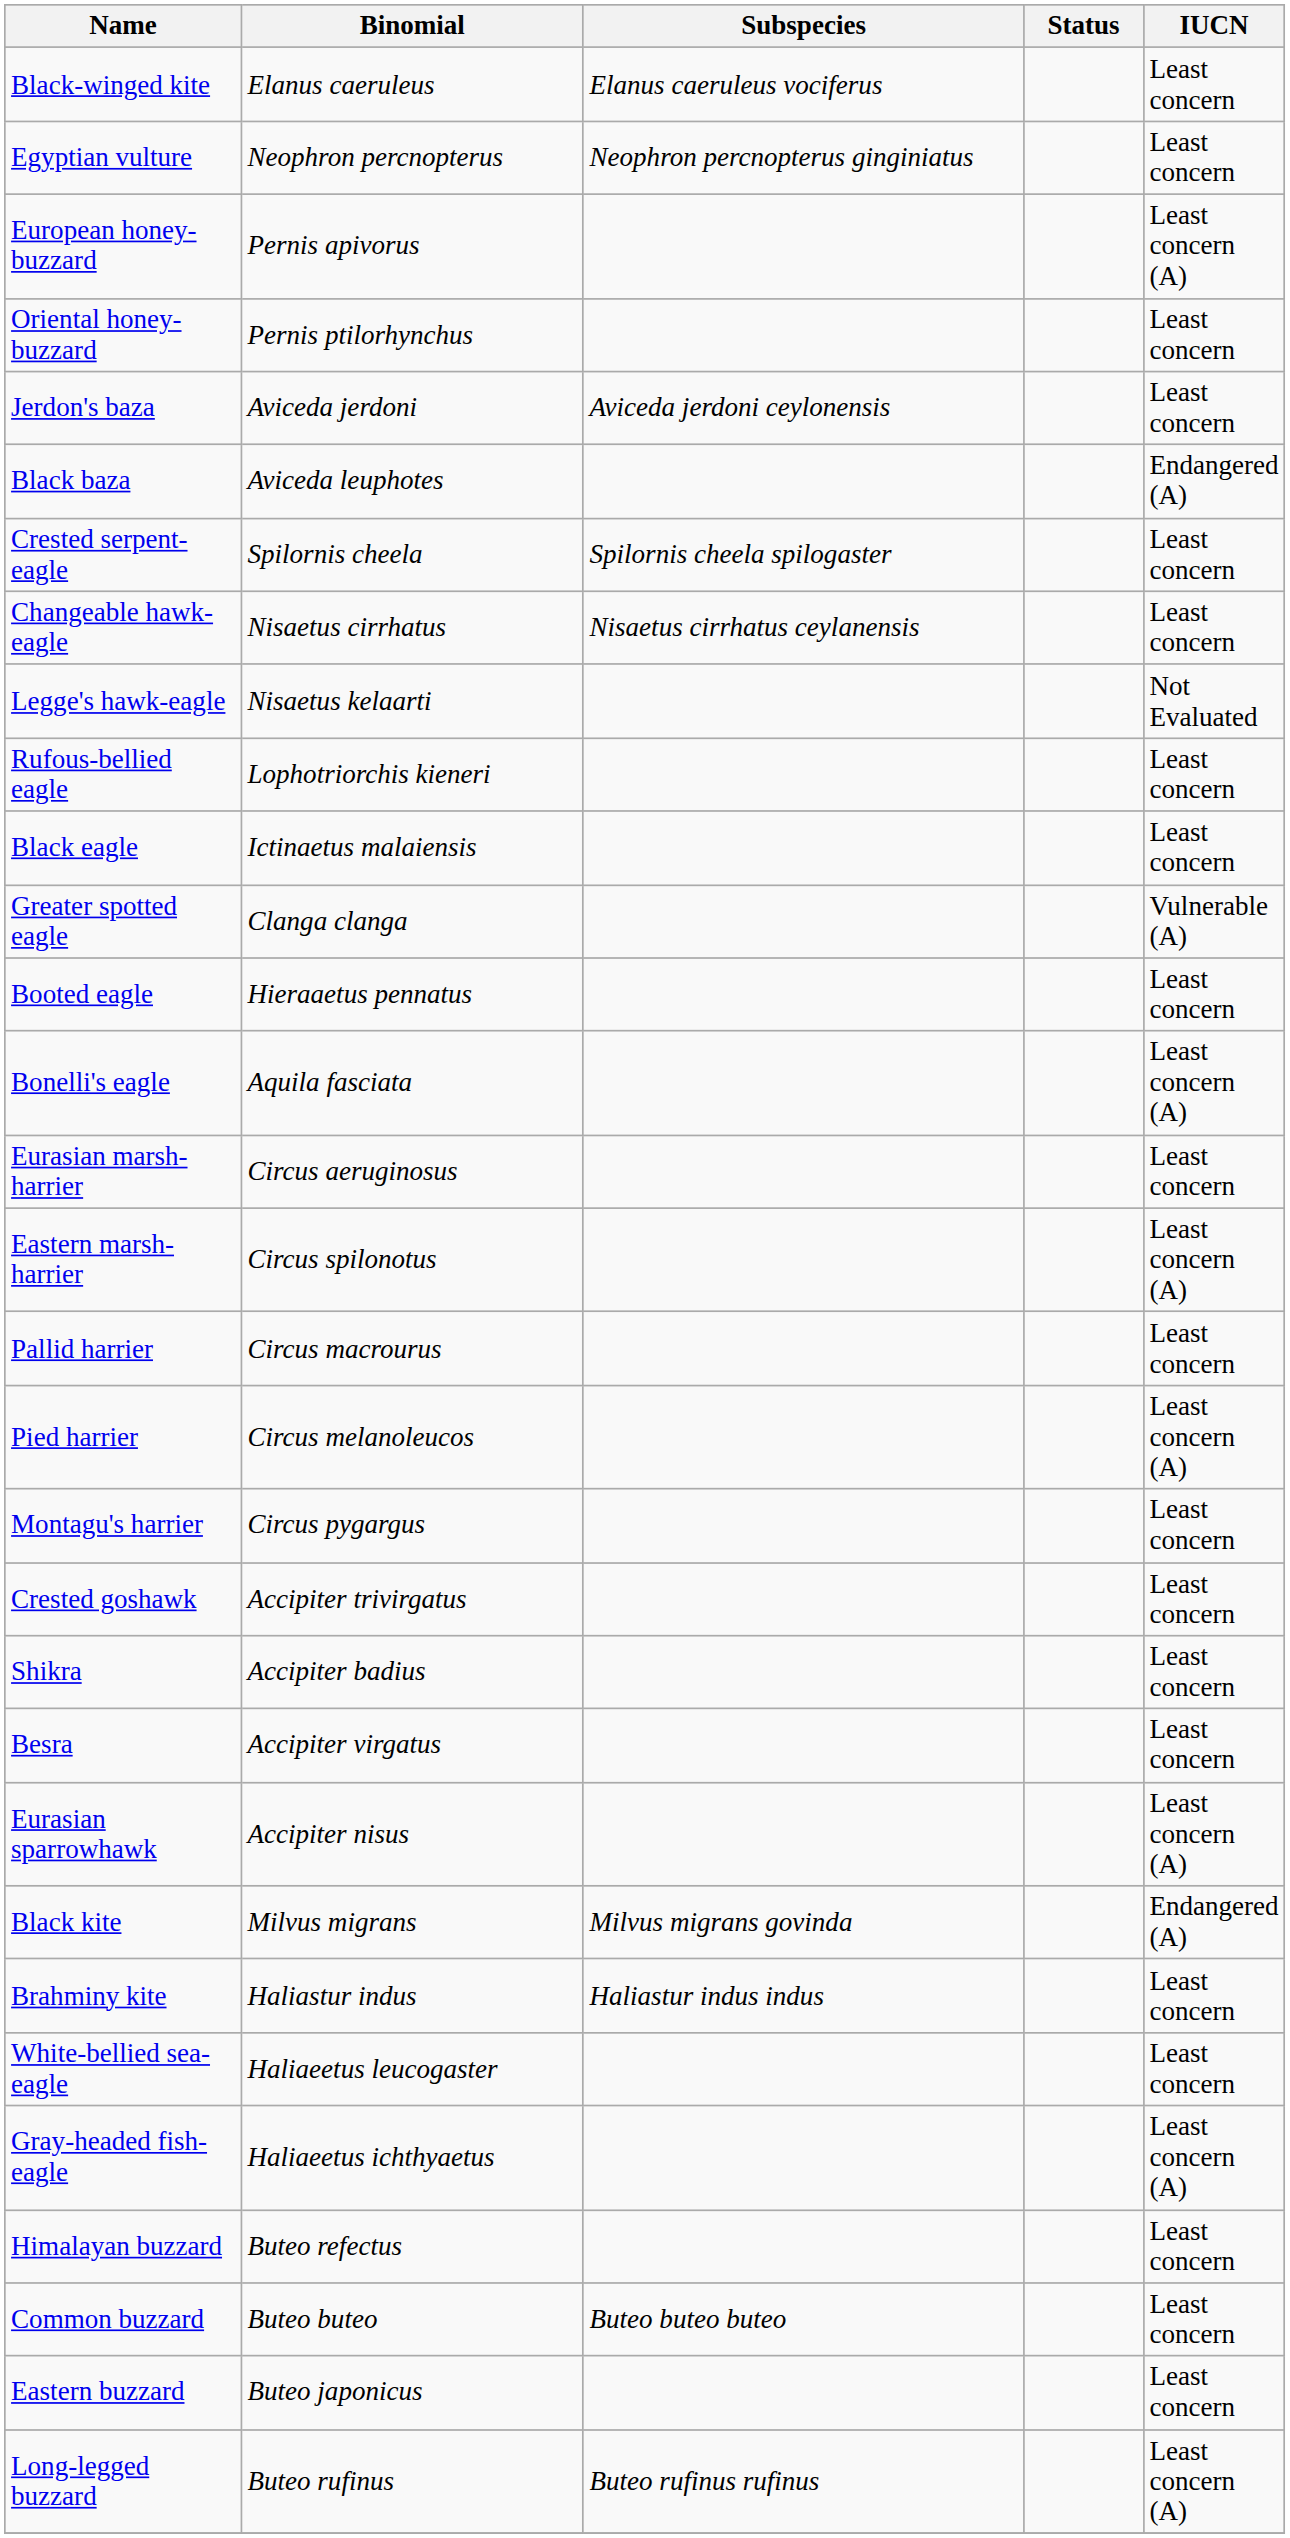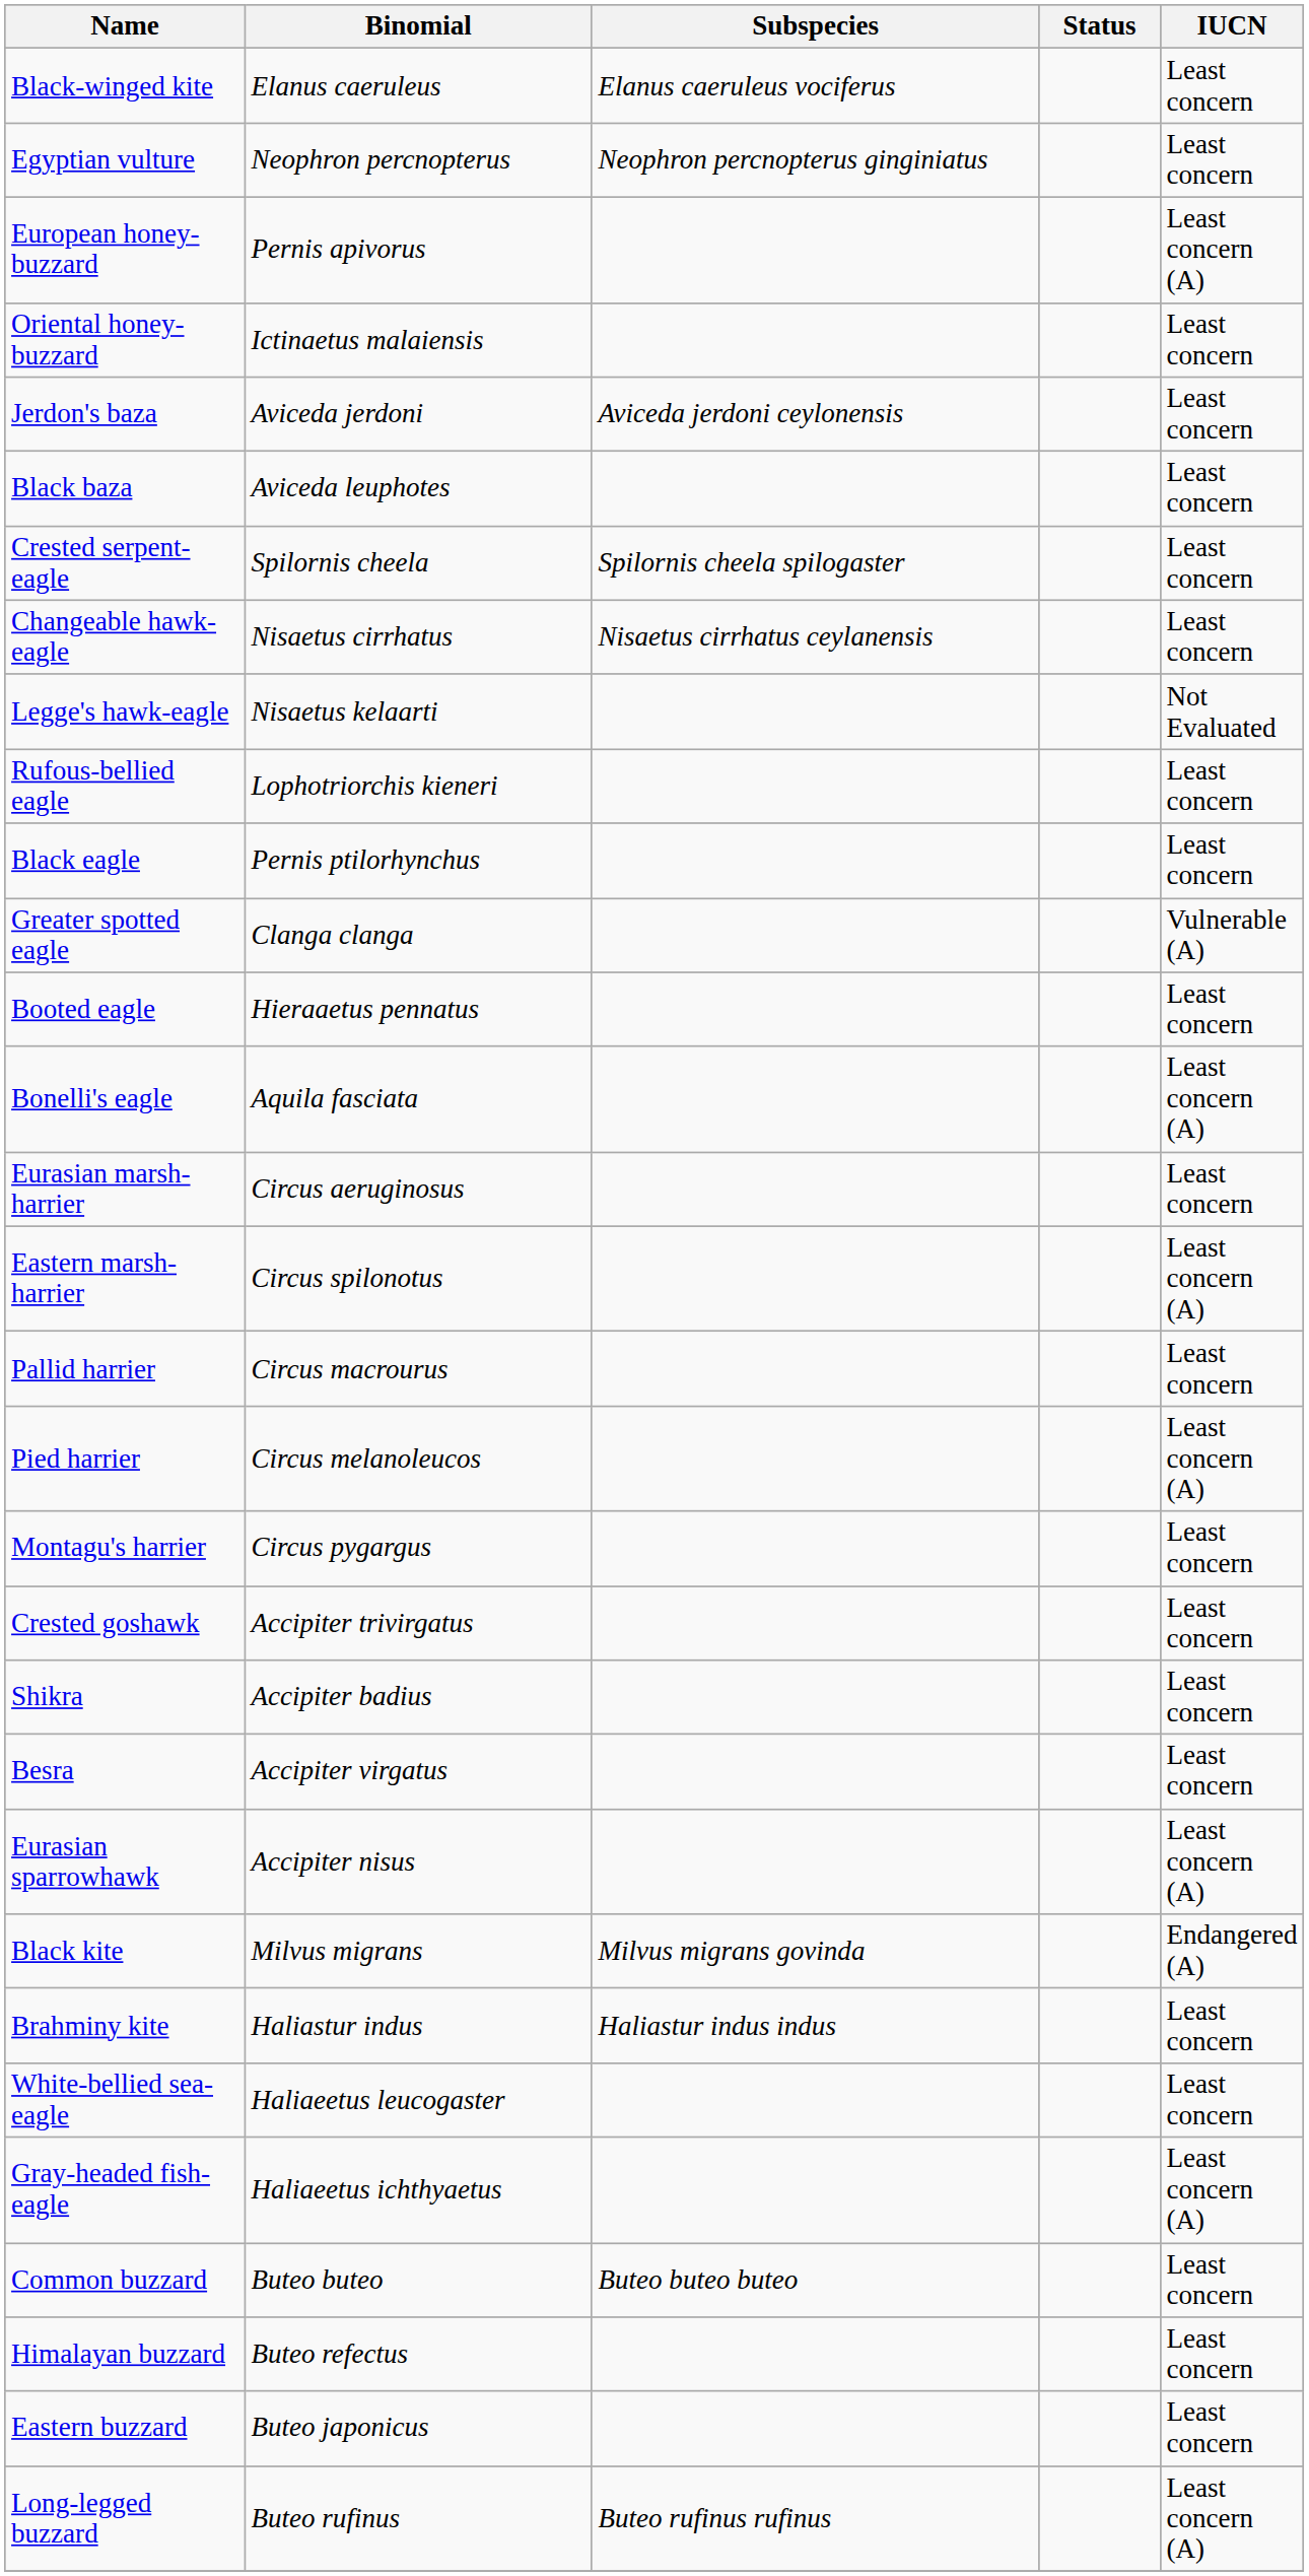 <table width=60% class="wikitable">
 <tr>
 <th width=20%>Name</th>
 <th width=30%>Binomial</th>
 <th width=40%>Subspecies</th>
 <th width=30%>Status</th>
 <th width=30%>IUCN</th>
 </tr>
 <tr>
 <td><a href='#'>Black-winged kite</a><br></td>
 <td><em>Elanus caeruleus</em></td>
 <td><em>Elanus caeruleus vociferus</em></td>
 <td></td>
 <td>Least concern</td>
 </tr>
 <tr>
 <td><a href='#'>Egyptian vulture</a><br></td>
 <td><em>Neophron percnopterus</em></td>
 <td><em>Neophron percnopterus ginginiatus</em></td>
 <td></td>
 <td>Least concern</td>
 </tr>
 <tr>
 <td><a href='#'>European honey-buzzard</a><br></td>
 <td><em>Pernis apivorus</em></td>
 <td></td>
 <td></td>
 <td>Least concern<br>(A)</td>
 </tr>
 <tr>
 <td><a href='#'>Oriental honey-buzzard</a><br></td>
-<td><em>Pernis ptilorhynchus</em></td>
+<td><em>Ictinaetus malaiensis</em></td>
 <td></td>
 <td></td>
 <td>Least concern</td>
 </tr>
 <tr>
 <td><a href='#'>Jerdon's baza</a><br></td>
 <td><em>Aviceda jerdoni</em></td>
 <td><em>Aviceda jerdoni ceylonensis</em></td>
 <td></td>
 <td>Least concern</td>
 </tr>
 <tr>
 <td><a href='#'>Black baza</a><br></td>
 <td><em>Aviceda leuphotes</em></td>
 <td></td>
 <td></td>
-<td>Endangered<br>(A)</td>
+<td>Least concern</td>
 </tr>
 <tr>
 <td><a href='#'>Crested serpent-eagle</a><br></td>
 <td><em>Spilornis cheela</em></td>
 <td><em>Spilornis cheela spilogaster</em></td>
 <td></td>
 <td>Least concern</td>
 </tr>
 <tr>
 <td><a href='#'>Changeable hawk-eagle</a><br></td>
 <td><em>Nisaetus cirrhatus</em></td>
 <td><em>Nisaetus cirrhatus ceylanensis</em></td>
 <td></td>
 <td>Least concern</td>
 </tr>
 <tr>
 <td><a href='#'>Legge's hawk-eagle</a><br></td>
 <td><em>Nisaetus kelaarti</em></td>
 <td></td>
 <td></td>
 <td>Not Evaluated</td>
 </tr>
 <tr>
 <td><a href='#'>Rufous-bellied eagle</a><br></td>
 <td><em>Lophotriorchis kieneri</em></td>
 <td></td>
 <td></td>
 <td>Least concern</td>
 </tr>
 <tr>
 <td><a href='#'>Black eagle</a><br></td>
-<td><em>Ictinaetus malaiensis</em></td>
+<td><em>Pernis ptilorhynchus</em></td>
 <td></td>
 <td></td>
 <td>Least concern</td>
 </tr>
 <tr>
 <td><a href='#'>Greater spotted eagle</a><br></td>
 <td><em>Clanga clanga</em></td>
 <td></td>
 <td></td>
 <td>Vulnerable<br>(A)</td>
 </tr>
 <tr>
 <td><a href='#'>Booted eagle</a><br></td>
 <td><em>Hieraaetus pennatus</em></td>
 <td></td>
 <td></td>
 <td>Least concern</td>
 </tr>
 <tr>
 <td><a href='#'>Bonelli's eagle</a><br></td>
 <td><em>Aquila fasciata</em></td>
 <td></td>
 <td></td>
 <td>Least concern<br>(A)</td>
 </tr>
 <tr>
 <td><a href='#'>Eurasian marsh-harrier</a><br></td>
 <td><em>Circus aeruginosus</em></td>
 <td></td>
 <td></td>
 <td>Least concern</td>
 </tr>
 <tr>
 <td><a href='#'>Eastern marsh-harrier</a><br></td>
 <td><em>Circus spilonotus</em></td>
 <td></td>
 <td></td>
 <td>Least concern<br>(A)</td>
 </tr>
 <tr>
 <td><a href='#'>Pallid harrier</a><br></td>
 <td><em>Circus macrourus</em></td>
 <td></td>
 <td></td>
 <td>Least concern</td>
 </tr>
 <tr>
 <td><a href='#'>Pied harrier</a><br></td>
 <td><em>Circus melanoleucos</em></td>
 <td></td>
 <td></td>
 <td>Least concern<br>(A)</td>
 </tr>
 <tr>
 <td><a href='#'>Montagu's harrier</a><br></td>
 <td><em>Circus pygargus</em></td>
 <td></td>
 <td></td>
 <td>Least concern</td>
 </tr>
 <tr>
 <td><a href='#'>Crested goshawk</a><br></td>
 <td><em>Accipiter trivirgatus</em></td>
 <td></td>
 <td></td>
 <td>Least concern</td>
 </tr>
 <tr>
 <td><a href='#'>Shikra</a><br></td>
 <td><em>Accipiter badius</em></td>
 <td></td>
 <td></td>
 <td>Least concern</td>
 </tr>
 <tr>
 <td><a href='#'>Besra</a><br></td>
 <td><em>Accipiter virgatus</em></td>
 <td></td>
 <td></td>
 <td>Least concern</td>
 </tr>
 <tr>
 <td><a href='#'>Eurasian sparrowhawk</a><br></td>
 <td><em>Accipiter nisus</em></td>
 <td></td>
 <td></td>
 <td>Least concern<br>(A)</td>
 </tr>
 <tr>
 <td><a href='#'>Black kite</a><br></td>
 <td><em>Milvus migrans</em></td>
 <td><em>Milvus migrans govinda</em></td>
 <td></td>
 <td>Endangered<br>(A)</td>
 </tr>
 <tr>
 <td><a href='#'>Brahminy kite</a><br></td>
 <td><em>Haliastur indus</em></td>
 <td><em>Haliastur indus indus</em></td>
 <td></td>
 <td>Least concern</td>
 </tr>
 <tr>
 <td><a href='#'>White-bellied sea-eagle</a><br></td>
 <td><em>Haliaeetus leucogaster</em></td>
 <td></td>
 <td></td>
 <td>Least concern</td>
 </tr>
 <tr>
 <td><a href='#'>Gray-headed fish-eagle</a><br></td>
 <td><em>Haliaeetus ichthyaetus</em></td>
 <td></td>
 <td></td>
 <td>Least concern<br>(A)</td>
 </tr>
 <tr>
-<td><a href='#'>Himalayan buzzard</a><br></td>
-<td><em>Buteo refectus</em></td>
-<td></td>
+<td><a href='#'>Common buzzard</a><br></td>
+<td><em>Buteo buteo</em></td>
+<td><em>Buteo buteo buteo</em></td>
 <td></td>
 <td>Least concern</td>
 </tr>
 <tr>
-<td><a href='#'>Common buzzard</a><br></td>
-<td><em>Buteo buteo</em></td>
-<td><em>Buteo buteo buteo</em></td>
+<td><a href='#'>Himalayan buzzard</a><br></td>
+<td><em>Buteo refectus</em></td>
+<td></td>
 <td></td>
 <td>Least concern</td>
 </tr>
 <tr>
 <td><a href='#'>Eastern buzzard</a><br></td>
 <td><em>Buteo japonicus</em></td>
 <td></td>
 <td></td>
 <td>Least concern</td>
 </tr>
 <tr>
 <td><a href='#'>Long-legged buzzard</a><br></td>
 <td><em>Buteo rufinus</em></td>
 <td><em>Buteo rufinus rufinus</em></td>
 <td></td>
 <td>Least concern<br>(A)</td>
 </tr>
 <tr>
 </tr>
 </table>
